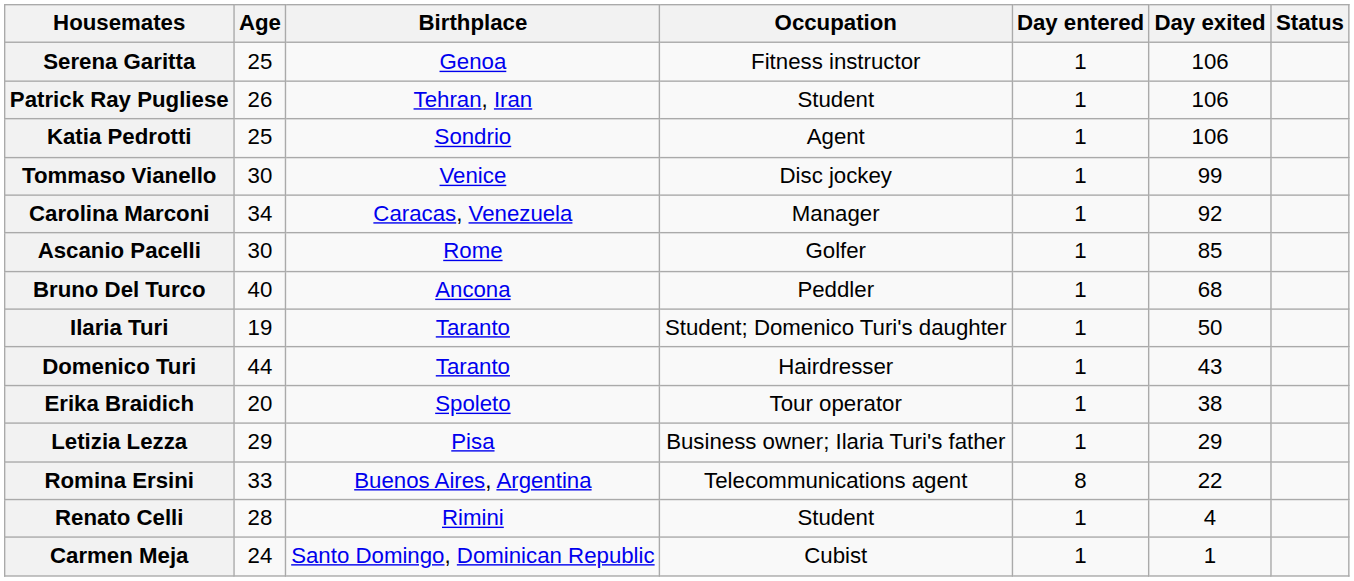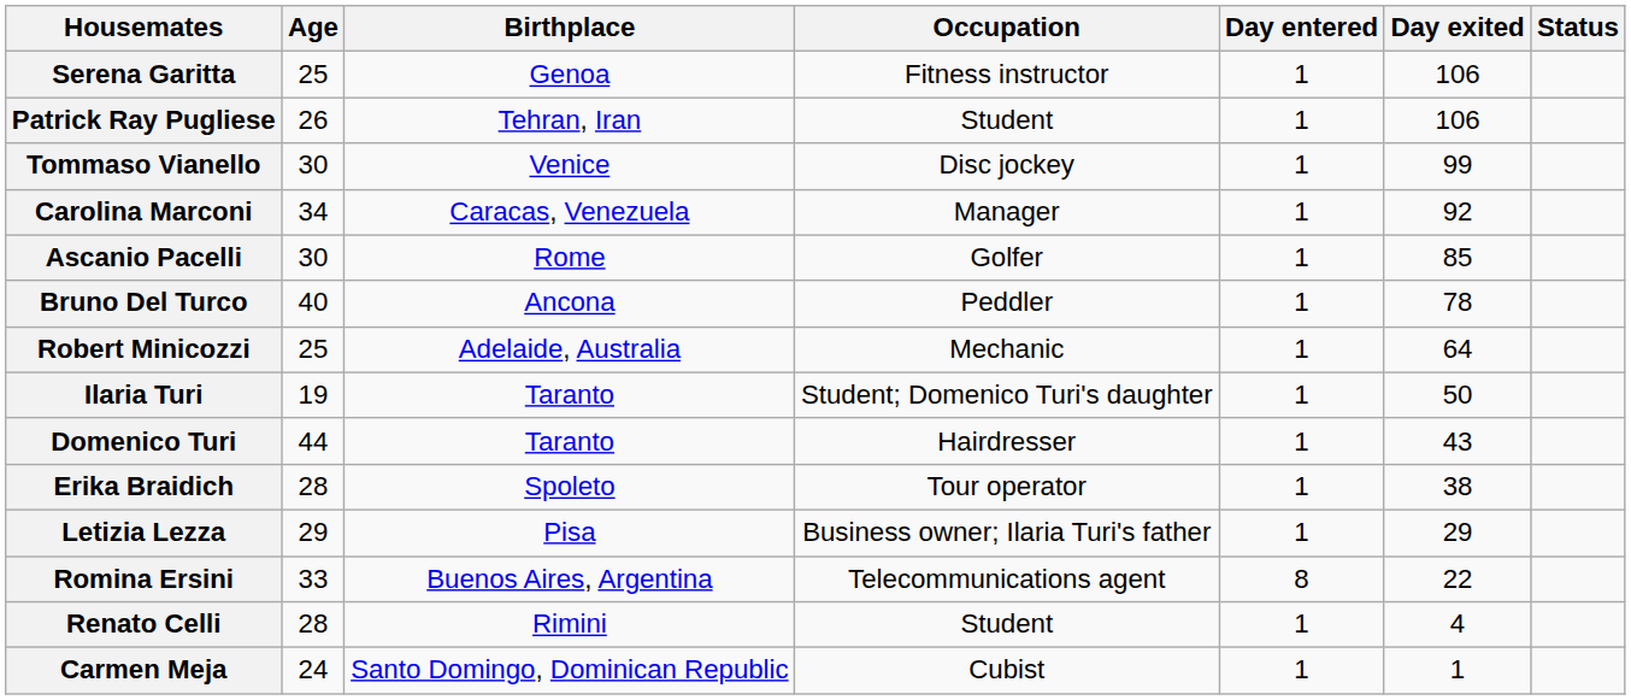 <table class="wikitable sortable" style="text-align:center; line-height:20px; width:auto;">
 <tr>
 <th>Housemates</th>
 <th>Age</th>
 <th>Birthplace</th>
 <th>Occupation</th>
 <th>Day entered</th>
 <th>Day exited</th>
 <th>Status</th>
 </tr>
 <tr>
 <th>Serena Garitta</th>
 <td>25</td>
 <td><a href='#'>Genoa</a></td>
 <td>Fitness instructor</td>
 <td>1</td>
 <td>106</td>
 <td></td>
 </tr>
 <tr>
 <th>Patrick Ray Pugliese</th>
 <td>26</td>
 <td><a href='#'>Tehran</a>, <a href='#'>Iran</a></td>
 <td>Student</td>
-<td>1</td>
-<td>106</td>
-<td></td>
-</tr>
-<tr>
-<th>Katia Pedrotti</th>
-<td>25</td>
-<td><a href='#'>Sondrio</a></td>
-<td>Agent</td>
 <td>1</td>
 <td>106</td>
 <td></td>
 </tr>
 <tr>
 <th>Tommaso Vianello</th>
 <td>30</td>
 <td><a href='#'>Venice</a></td>
 <td>Disc jockey</td>
 <td>1</td>
 <td>99</td>
 <td></td>
 </tr>
 <tr>
 <th>Carolina Marconi</th>
 <td>34</td>
 <td><a href='#'>Caracas</a>, <a href='#'>Venezuela</a></td>
 <td>Manager</td>
 <td>1</td>
 <td>92</td>
 <td></td>
 </tr>
 <tr>
 <th>Ascanio Pacelli</th>
 <td>30</td>
 <td><a href='#'>Rome</a></td>
 <td>Golfer</td>
 <td>1</td>
 <td>85</td>
 <td></td>
 </tr>
 <tr>
 <th>Bruno Del Turco</th>
 <td>40</td>
 <td><a href='#'>Ancona</a></td>
 <td>Peddler</td>
 <td>1</td>
-<td>68</td>
+<td>78</td>
+<td></td>
+</tr>
+<tr>
+<th>Robert Minicozzi</th>
+<td>25</td>
+<td><a href='#'>Adelaide</a>, <a href='#'>Australia</a></td>
+<td>Mechanic</td>
+<td>1</td>
+<td>64</td>
 <td></td>
 </tr>
 <tr>
 <th>Ilaria Turi</th>
 <td>19</td>
 <td><a href='#'>Taranto</a></td>
 <td>Student; Domenico Turi's daughter</td>
 <td>1</td>
 <td>50</td>
 <td></td>
 </tr>
 <tr>
 <th>Domenico Turi</th>
 <td>44</td>
 <td><a href='#'>Taranto</a></td>
 <td>Hairdresser</td>
 <td>1</td>
 <td>43</td>
 <td></td>
 </tr>
 <tr>
 <th>Erika Braidich</th>
-<td>20</td>
+<td>28</td>
 <td><a href='#'>Spoleto</a></td>
 <td>Tour operator</td>
 <td>1</td>
 <td>38</td>
 <td></td>
 </tr>
 <tr>
 <th>Letizia Lezza</th>
 <td>29</td>
 <td><a href='#'>Pisa</a></td>
 <td>Business owner; Ilaria Turi's father</td>
 <td>1</td>
 <td>29</td>
 <td></td>
 </tr>
 <tr>
 <th>Romina Ersini</th>
 <td>33</td>
 <td><a href='#'>Buenos Aires</a>, <a href='#'>Argentina</a></td>
 <td>Telecommunications agent</td>
 <td>8</td>
 <td>22</td>
 <td></td>
 </tr>
 <tr>
 <th>Renato Celli</th>
 <td>28</td>
 <td><a href='#'>Rimini</a></td>
 <td>Student</td>
 <td>1</td>
 <td>4</td>
 <td></td>
 </tr>
 <tr>
 <th>Carmen Meja</th>
 <td>24</td>
 <td><a href='#'>Santo Domingo</a>, <a href='#'>Dominican Republic</a></td>
 <td>Cubist</td>
 <td>1</td>
 <td>1</td>
 <td></td>
 </tr>
 </table>
